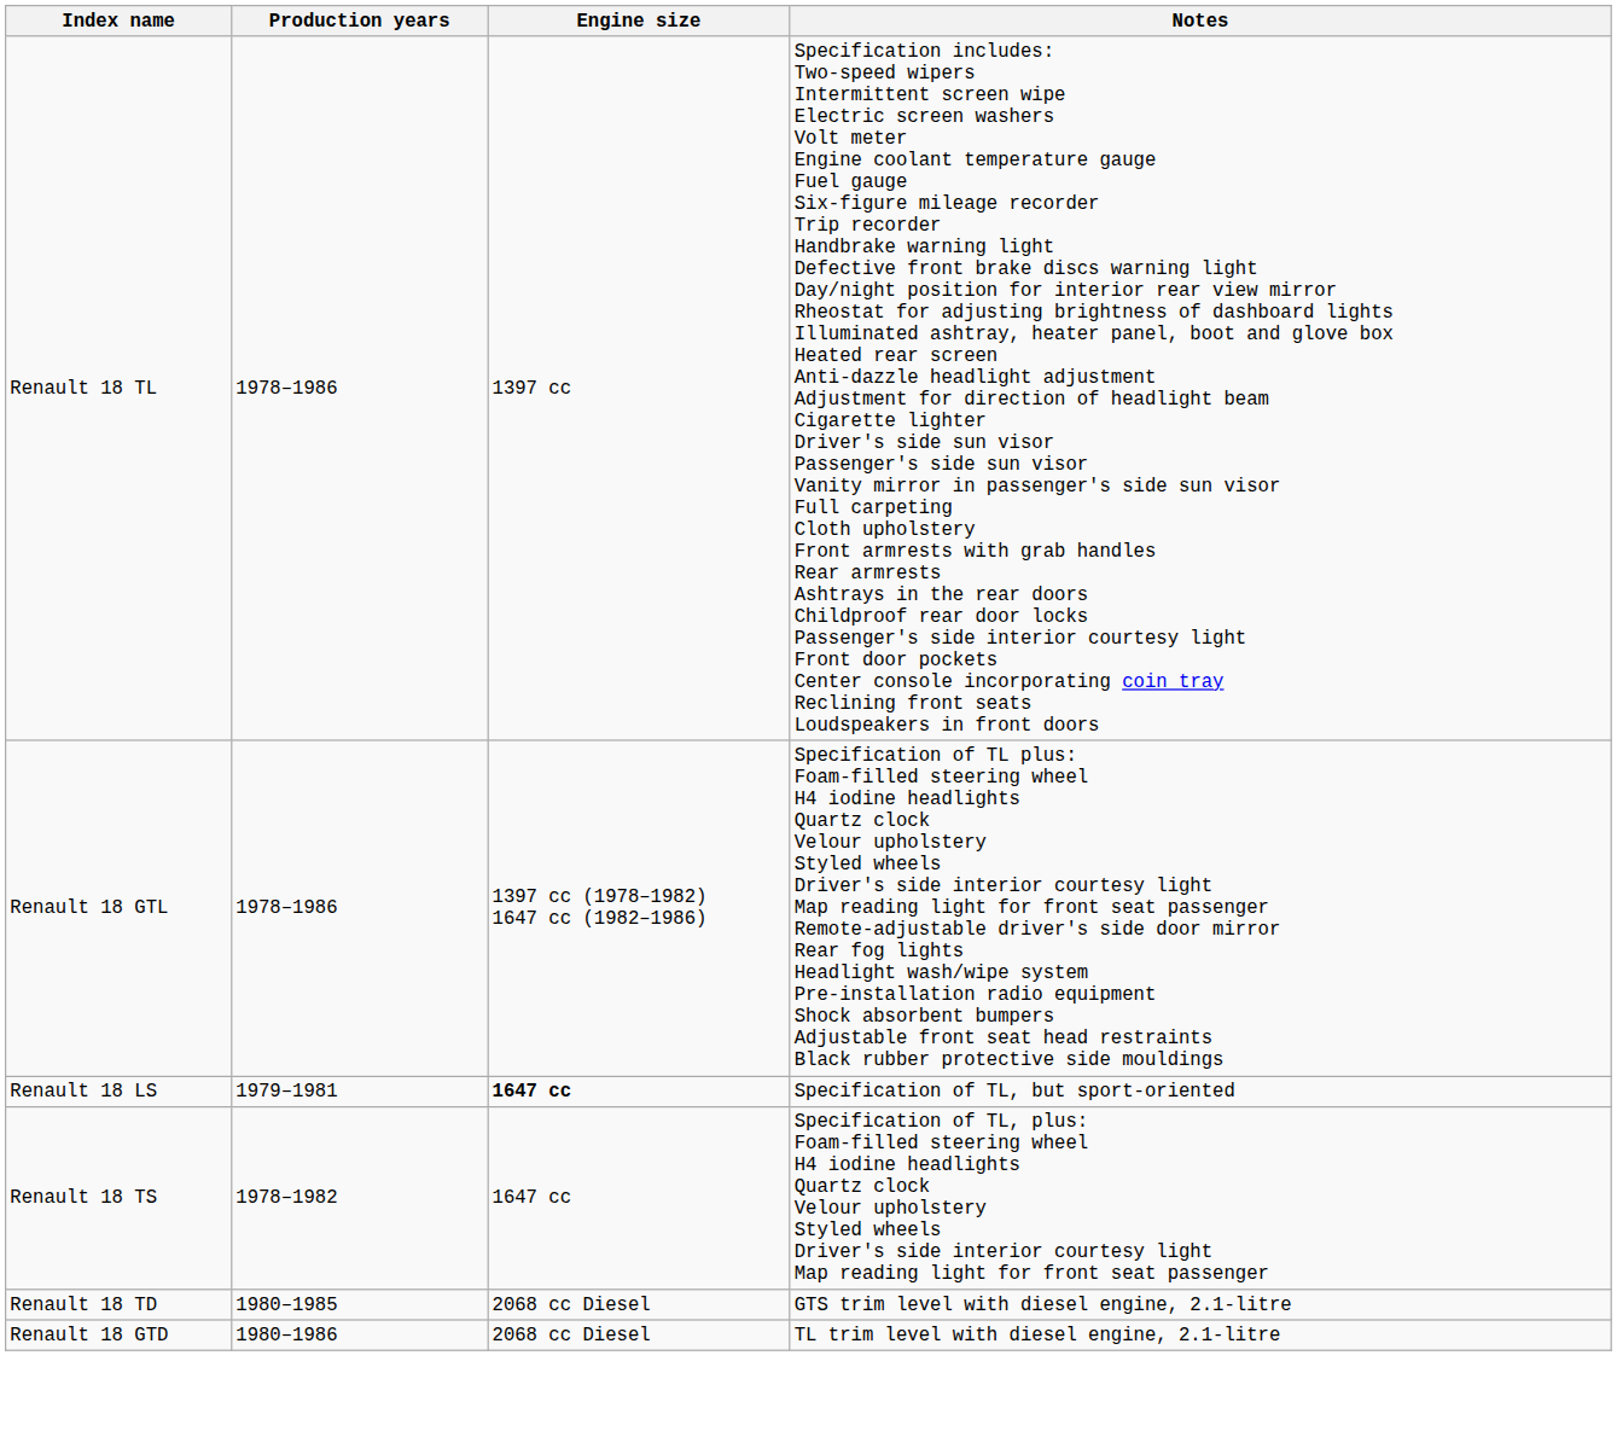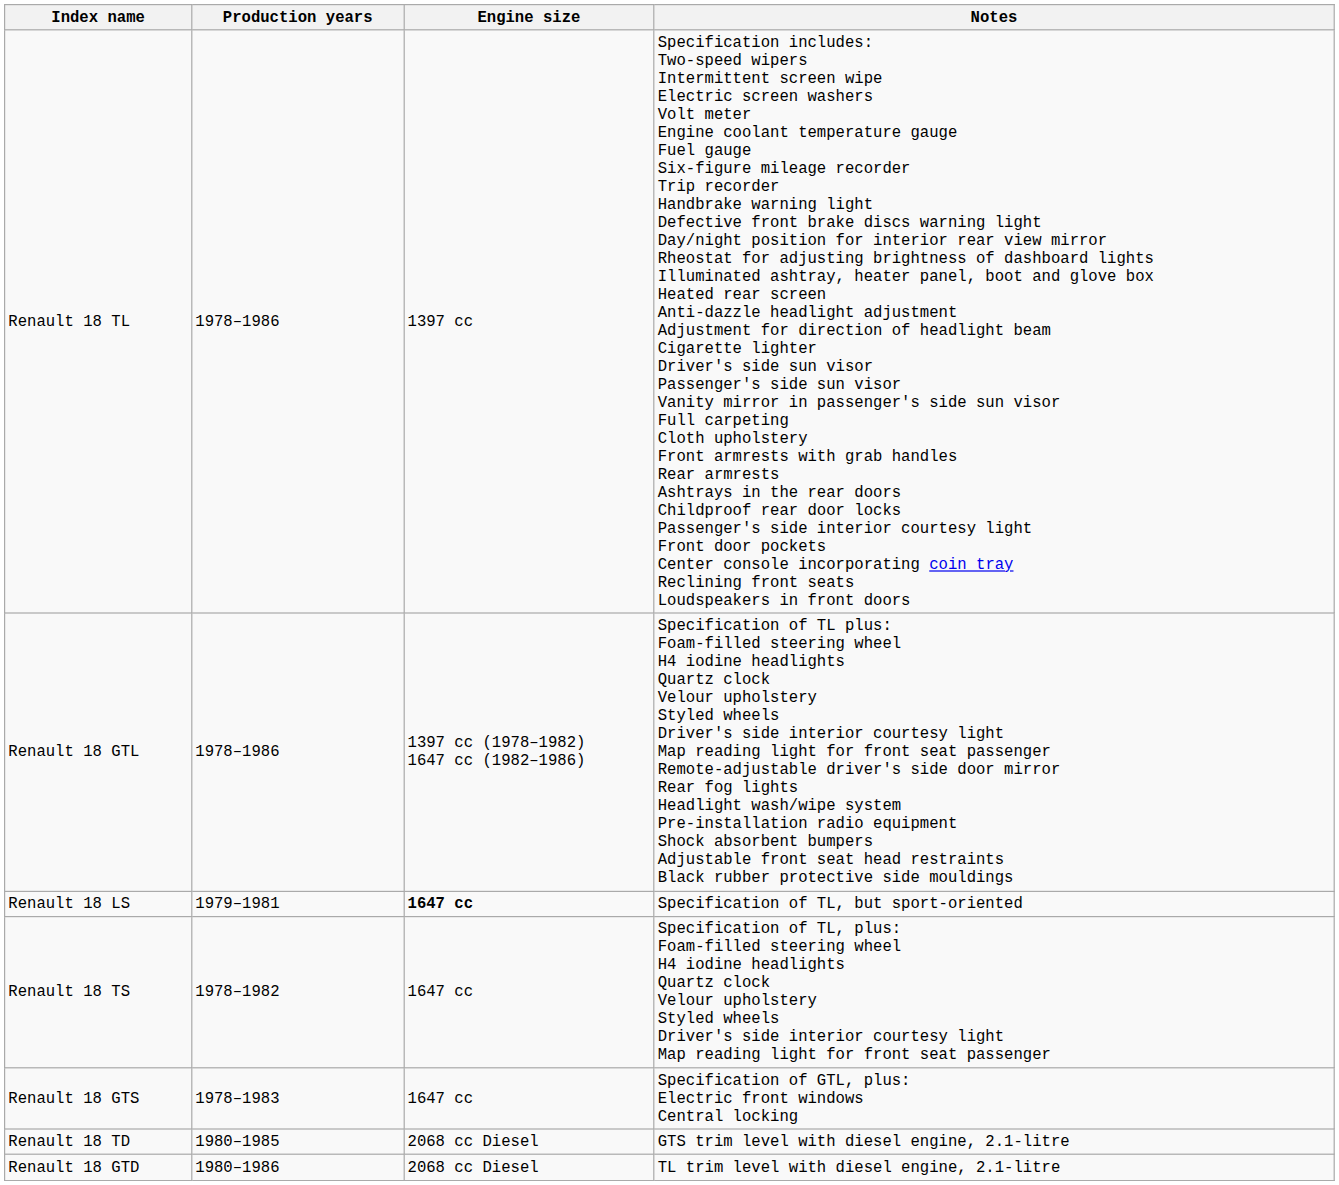 <table class="wikitable" style="width: 70%;">
 <tr>
 <th>Index name</th>
 <th>Production years</th>
 <th>Engine size</th>
 <th>Notes</th>
 </tr>
 <tr>
 <td>Renault 18 TL</td>
 <td>1978–1986</td>
 <td>1397 cc</td>
 <td>Specification includes:<br>Two-speed wipers <br>Intermittent screen wipe <br>Electric screen washers <br>Volt meter <br>Engine coolant temperature gauge <br>Fuel gauge <br>Six-figure mileage recorder <br>Trip recorder <br>Handbrake warning light <br>Defective front brake discs warning light <br>Day/night position for interior rear view mirror <br>Rheostat for adjusting brightness of dashboard lights <br>Illuminated ashtray, heater panel, boot and glove box <br>Heated rear screen <br>Anti-dazzle headlight adjustment <br>Adjustment for direction of headlight beam <br>Cigarette lighter <br>Driver's side sun visor <br>Passenger's side sun visor <br>Vanity mirror in passenger's side sun visor <br>Full carpeting <br>Cloth upholstery <br>Front armrests with grab handles <br>Rear armrests <br>Ashtrays in the rear doors <br>Childproof rear door locks <br>Passenger's side interior courtesy light <br>Front door pockets <br>Center console incorporating <a href='#'>coin tray</a> <br>Reclining front seats <br>Loudspeakers in front doors</td>
 </tr>
 <tr>
 <td>Renault 18 GTL</td>
 <td>1978–1986</td>
 <td>1397 cc (1978–1982)<br>1647 cc (1982–1986)</td>
 <td>Specification of TL plus:<br>Foam-filled steering wheel <br>H4 iodine headlights <br>Quartz clock <br>Velour upholstery <br>Styled wheels <br>Driver's side interior courtesy light <br>Map reading light for front seat passenger <br>Remote-adjustable driver's side door mirror <br>Rear fog lights <br>Headlight wash/wipe system <br>Pre-installation radio equipment<br>Shock absorbent bumpers <br>Adjustable front seat head restraints <br>Black rubber protective side mouldings</td>
 </tr>
 <tr>
 <td>Renault 18 LS</td>
 <td>1979–1981</td>
 <td><strong>1647 cc</strong></td>
 <td>Specification of TL, but sport-oriented</td>
 </tr>
 <tr>
 <td>Renault 18 TS</td>
 <td>1978–1982</td>
 <td>1647 cc</td>
 <td>Specification of TL, plus:<br>Foam-filled steering wheel <br>H4 iodine headlights <br>Quartz clock <br>Velour upholstery <br>Styled wheels <br>Driver's side interior courtesy light <br>Map reading light for front seat passenger</td>
 </tr>
 <tr>
+<td>Renault 18 GTS</td>
+<td>1978–1983</td>
+<td>1647 cc</td>
+<td>Specification of GTL, plus:<br>Electric front windows <br>Central locking</td>
+</tr>
+<tr>
 <td>Renault 18 TD</td>
 <td>1980–1985</td>
 <td>2068 cc Diesel</td>
 <td>GTS trim level with diesel engine, 2.1-litre</td>
 </tr>
 <tr>
 <td>Renault 18 GTD</td>
 <td>1980–1986</td>
 <td>2068 cc Diesel</td>
 <td>TL trim level with diesel engine, 2.1-litre</td>
 </tr>
 </table>
